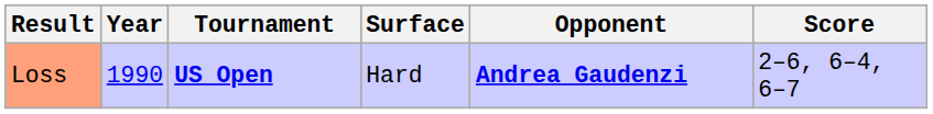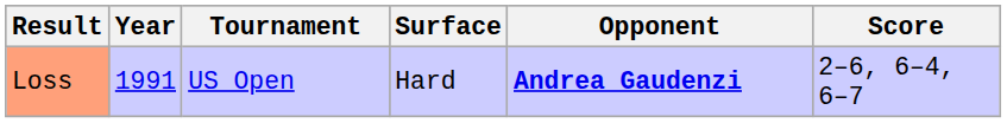 <table class="sortable wikitable">
 <tr>
 <th style="width:40px;">Result</th>
 <th style="width:30px;">Year</th>
 <th style="width:100px;">Tournament</th>
 <th style="width:50px;">Surface</th>
 <th style="width:150px;">Opponent</th>
 <th style="width:90px;" class="unsortable">Score</th>
 </tr>
 <tr style="background:#ccccff;">
 <td style="background:#ffa07a;">Loss</td>
-<td><a href='#'>1990</a></td>
-<td><strong><a href='#'>US Open</a></strong></td>
+<td><a href='#'>1991</a></td>
+<td><a href='#'>US Open</a></td>
 <td>Hard</td>
 <td><strong> <a href='#'>Andrea Gaudenzi</a></strong></td>
 <td>2–6, 6–4, 6–7</td>
 </tr>
 </table>
